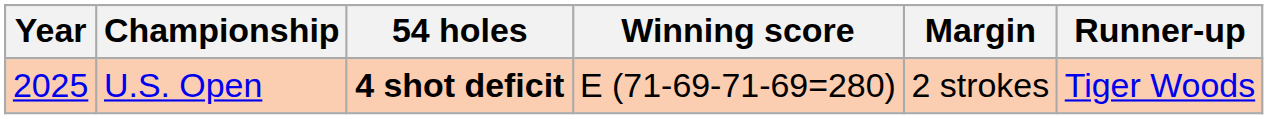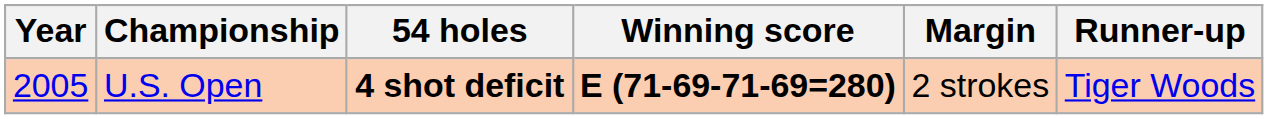 <table class="wikitable">
 <tr>
 <th>Year</th>
 <th>Championship</th>
 <th>54 holes</th>
 <th>Winning score</th>
 <th>Margin</th>
 <th>Runner-up</th>
 </tr>
 <tr style="background:#FBCEB1;">
-<td><a href='#'>2025</a></td>
+<td><a href='#'>2005</a></td>
 <td><a href='#'>U.S. Open</a></td>
 <td><strong>4 shot deficit</strong></td>
-<td>E (71-69-71-69=280)</td>
+<td><strong>E (71-69-71-69=280)</strong></td>
 <td>2 strokes</td>
 <td> <a href='#'>Tiger Woods</a></td>
 </tr>
 </table>
